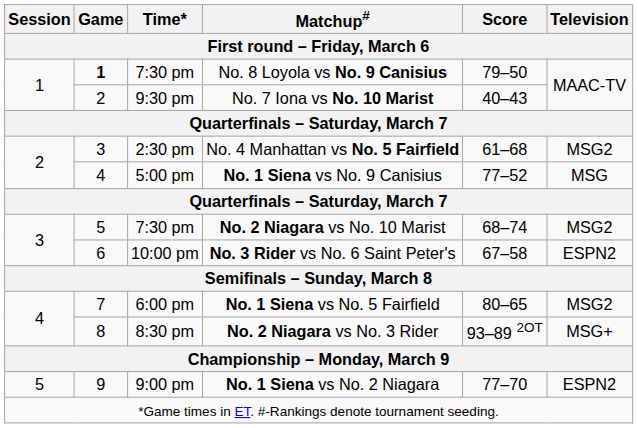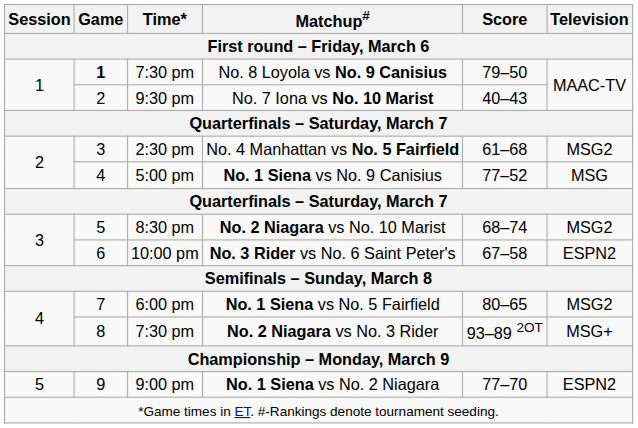 <table class="wikitable" style="font-size:95%;text-align:center">
 <tr>
 <th>Session</th>
 <th>Game</th>
 <th>Time*</th>
 <th>Matchup<sup>#</sup></th>
 <th>Score</th>
 <th>Television</th>
 </tr>
 <tr>
 <th colspan=7>First round – Friday, March 6</th>
 </tr>
 <tr>
 <td rowspan=2>1</td>
 <td><strong>1</strong></td>
 <td>7:30 pm</td>
 <td>No. 8 Loyola vs <strong>No. 9 Canisius</strong></td>
 <td>79–50</td>
 <td rowspan=2>MAAC-TV</td>
 </tr>
 <tr>
 <td>2</td>
 <td>9:30 pm</td>
 <td>No. 7 Iona vs <strong>No. 10 Marist</strong></td>
 <td>40–43</td>
 </tr>
 <tr>
 <th colspan=7>Quarterfinals – Saturday, March 7</th>
 </tr>
 <tr>
 <td rowspan=2>2</td>
 <td>3</td>
 <td>2:30 pm</td>
 <td>No. 4 Manhattan vs <strong>No. 5 Fairfield</strong></td>
 <td>61–68</td>
 <td>MSG2</td>
 </tr>
 <tr>
 <td>4</td>
 <td>5:00 pm</td>
 <td><strong>No. 1 Siena</strong> vs No. 9 Canisius</td>
 <td>77–52</td>
 <td>MSG</td>
 </tr>
 <tr>
 <th colspan=7>Quarterfinals – Saturday, March 7</th>
 </tr>
 <tr>
 <td rowspan=2>3</td>
 <td>5</td>
-<td>7:30 pm</td>
+<td>8:30 pm</td>
 <td><strong>No. 2 Niagara</strong> vs No. 10 Marist</td>
 <td>68–74</td>
 <td>MSG2</td>
 </tr>
 <tr>
 <td>6</td>
 <td>10:00 pm</td>
 <td><strong>No. 3 Rider</strong> vs No. 6 Saint Peter's</td>
 <td>67–58</td>
 <td>ESPN2</td>
 </tr>
 <tr>
 <th colspan=7>Semifinals – Sunday, March 8</th>
 </tr>
 <tr>
 <td rowspan=2>4</td>
 <td>7</td>
 <td>6:00 pm</td>
 <td><strong>No. 1 Siena</strong> vs No. 5 Fairfield</td>
 <td>80–65</td>
 <td>MSG2</td>
 </tr>
 <tr>
 <td>8</td>
-<td>8:30 pm</td>
+<td>7:30 pm</td>
 <td><strong>No. 2 Niagara</strong> vs No. 3 Rider</td>
 <td>93–89 <sup>2OT</sup></td>
 <td>MSG+</td>
 </tr>
 <tr>
 <th colspan=7>Championship – Monday, March 9</th>
 </tr>
 <tr>
 <td>5</td>
 <td>9</td>
 <td>9:00 pm</td>
 <td><strong>No. 1 Siena</strong> vs No. 2 Niagara</td>
 <td>77–70</td>
 <td>ESPN2</td>
 </tr>
 <tr>
 <td colspan=6><small>*Game times in <a href='#'>ET</a>. #-Rankings denote tournament seeding.</small></td>
 </tr>
 </table>
